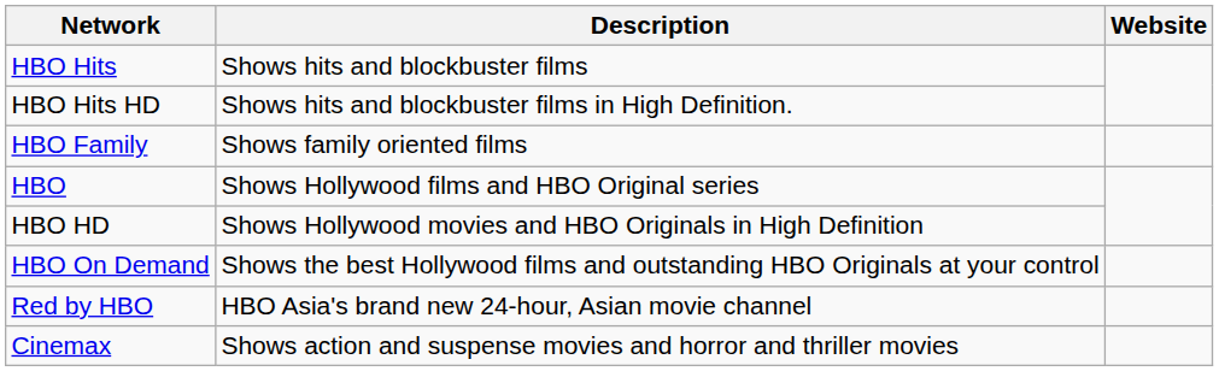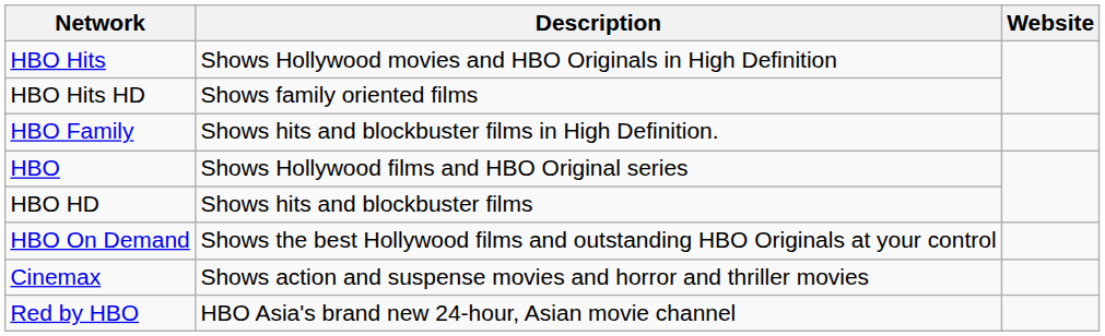 <table class="wikitable">
 <tr>
 <th bgcolor="gray">Network</th>
 <th bgcolor="gray">Description</th>
 <th bgcolor="gray">Website</th>
 </tr>
 <tr>
 <td><a href='#'>HBO Hits</a></td>
-<td>Shows hits and blockbuster films</td>
+<td>Shows Hollywood movies and HBO Originals in High Definition</td>
 <td rowspan="2"> </td>
 </tr>
 <tr>
 <td>HBO Hits HD</td>
-<td>Shows hits and blockbuster films in High Definition.</td>
+<td>Shows family oriented films</td>
 </tr>
 <tr>
 <td><a href='#'>HBO Family</a></td>
-<td>Shows family oriented films</td>
+<td>Shows hits and blockbuster films in High Definition.</td>
 <td> </td>
 </tr>
 <tr>
 <td><a href='#'>HBO</a></td>
 <td>Shows Hollywood films and HBO Original series</td>
 <td rowspan="2"> </td>
 </tr>
 <tr>
 <td>HBO HD</td>
-<td>Shows Hollywood movies and HBO Originals in High Definition</td>
+<td>Shows hits and blockbuster films</td>
 </tr>
 <tr>
 <td><a href='#'>HBO On Demand</a></td>
 <td>Shows the best Hollywood films and outstanding HBO Originals at your control</td>
 <td> </td>
 </tr>
 <tr>
+<td><a href='#'>Cinemax</a></td>
+<td>Shows action and suspense movies and horror and thriller movies</td>
+<td> </td>
+</tr>
+<tr>
 <td><a href='#'>Red by HBO</a></td>
 <td>HBO Asia's brand new 24-hour, Asian movie channel</td>
 <td></td>
 </tr>
-<tr>
-<td><a href='#'>Cinemax</a></td>
-<td>Shows action and suspense movies and horror and thriller movies</td>
-<td> </td>
-</tr>
 </table>
